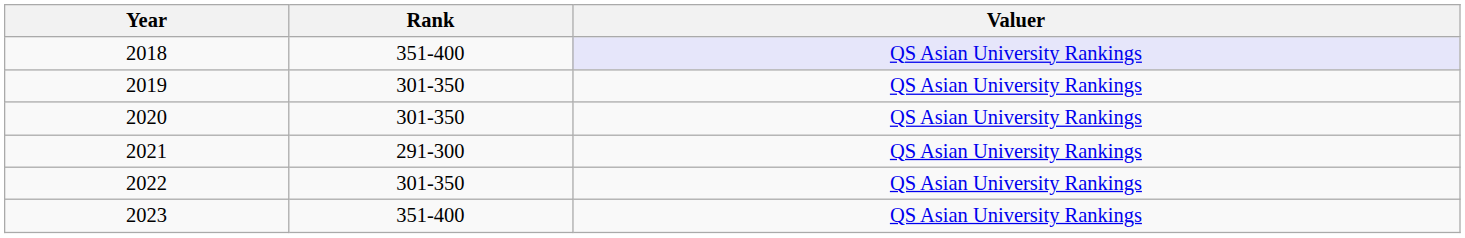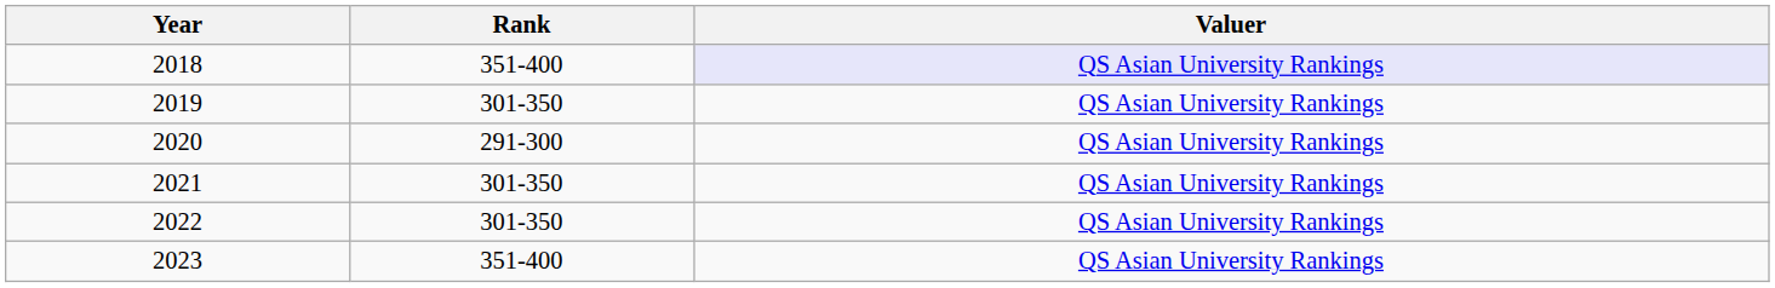 <table width=90% class="wikitable">
 <tr>
 <th width=8%>Year</th>
 <th width=8%>Rank</th>
 <th width=25%>Valuer</th>
 </tr>
 <tr>
 <td align="center">2018</td>
 <td align="center">351-400</td>
 <td align="center" style="background: lavender;"><a href='#'>QS Asian University Rankings</a></td>
 </tr>
 <tr>
 <td align="center">2019</td>
 <td align="center">301-350</td>
 <td align="center"><a href='#'>QS Asian University Rankings</a></td>
 </tr>
 <tr>
 <td align="center">2020</td>
-<td align="center">301-350</td>
+<td align="center">291-300</td>
 <td align="center"><a href='#'>QS Asian University Rankings</a></td>
 </tr>
 <tr>
 <td align="center">2021</td>
-<td align="center">291-300</td>
+<td align="center">301-350</td>
 <td align="center"><a href='#'>QS Asian University Rankings</a></td>
 </tr>
 <tr>
 <td align="center">2022</td>
 <td align="center">301-350</td>
 <td align="center"><a href='#'>QS Asian University Rankings</a></td>
 </tr>
 <tr>
 <td align="center">2023</td>
 <td align="center">351-400</td>
 <td align="center"><a href='#'>QS Asian University Rankings</a></td>
 </tr>
 </table>
